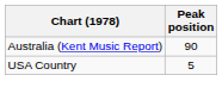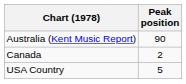 <table class="wikitable">
 <tr>
 <th>Chart (1978)</th>
 <th>Peak<br>position</th>
 </tr>
 <tr>
 <td>Australia (<a href='#'>Kent Music Report</a>)</td>
 <td style="text-align:center;">90</td>
 </tr>
 <tr>
+<td>Canada</td>
+<td style="text-align:center;">2</td>
+</tr>
+<tr>
 <td>USA Country</td>
 <td style="text-align:center;">5</td>
 </tr>
 </table>
